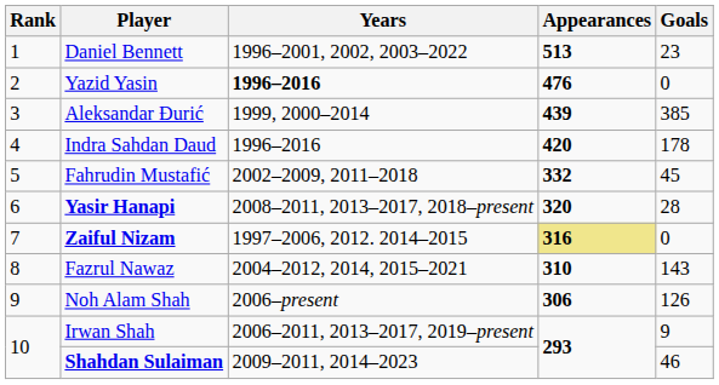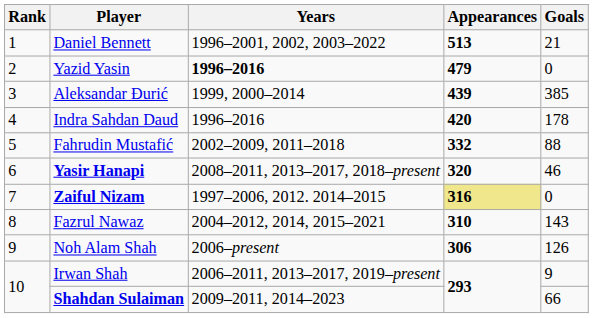 <table class="wikitable">
 <tr>
 <th>Rank</th>
 <th>Player</th>
 <th>Years</th>
 <th>Appearances</th>
 <th>Goals</th>
 </tr>
 <tr>
 <td>1</td>
 <td> <a href='#'>Daniel Bennett</a></td>
 <td>1996–2001, 2002, 2003–2022</td>
 <td><strong>513</strong></td>
-<td>23</td>
+<td>21</td>
 </tr>
 <tr>
 <td>2</td>
 <td> <a href='#'>Yazid Yasin</a></td>
 <td><strong>1996–2016</strong></td>
-<td><strong>476</strong></td>
+<td><strong>479</strong></td>
 <td>0</td>
 </tr>
 <tr>
 <td>3</td>
 <td> <a href='#'>Aleksandar Đurić</a></td>
 <td>1999, 2000–2014</td>
 <td><strong>439</strong></td>
 <td>385</td>
 </tr>
 <tr>
 <td>4</td>
 <td> <a href='#'>Indra Sahdan Daud</a></td>
 <td>1996–2016</td>
 <td><strong>420</strong></td>
 <td>178</td>
 </tr>
 <tr>
 <td>5</td>
 <td> <a href='#'>Fahrudin Mustafić</a></td>
 <td>2002–2009, 2011–2018</td>
 <td><strong>332</strong></td>
-<td>45</td>
+<td>88</td>
 </tr>
 <tr>
 <td>6</td>
 <td> <strong><a href='#'>Yasir Hanapi</a></strong></td>
 <td>2008–2011, 2013–2017, 2018–<em>present</em></td>
 <td><strong>320</strong></td>
-<td>28</td>
+<td>46</td>
 </tr>
 <tr>
 <td>7</td>
 <td> <strong><a href='#'>Zaiful Nizam</a></strong></td>
 <td>1997–2006, 2012. 2014–2015</td>
 <td style="background: khaki;"><strong>316</strong></td>
 <td>0</td>
 </tr>
 <tr>
 <td>8</td>
 <td> <a href='#'>Fazrul Nawaz</a></td>
 <td>2004–2012, 2014, 2015–2021</td>
 <td><strong>310</strong></td>
 <td>143</td>
 </tr>
 <tr>
 <td>9</td>
 <td> <a href='#'>Noh Alam Shah</a></td>
 <td>2006–<em>present</em></td>
 <td><strong>306</strong></td>
 <td>126</td>
 </tr>
 <tr>
 <td rowspan="2">10</td>
 <td> <a href='#'>Irwan Shah</a></td>
 <td>2006–2011, 2013–2017, 2019–<em>present</em></td>
 <td rowspan="2"><strong>293</strong></td>
 <td>9</td>
 </tr>
 <tr>
 <td> <strong><a href='#'>Shahdan Sulaiman</a></strong></td>
 <td>2009–2011, 2014–2023</td>
-<td>46</td>
+<td>66</td>
 </tr>
 </table>
